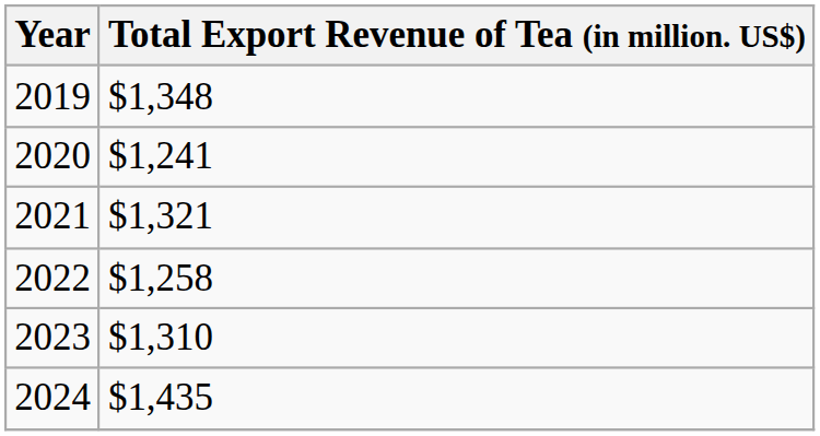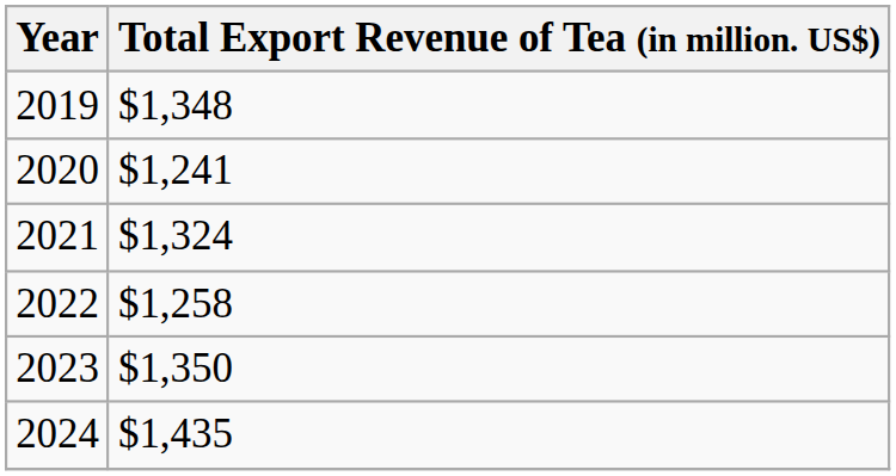 <table class="wikitable sortable static-row-numbers static-row-header-text">
 <tr>
 <th>Year</th>
 <th>Total Export Revenue of Tea <small>(in million. US$)</small> </th>
 </tr>
 <tr>
 <td>2019</td>
 <td>$1,348</td>
 </tr>
 <tr>
 <td>2020</td>
 <td>$1,241</td>
 </tr>
 <tr>
 <td>2021</td>
-<td>$1,321</td>
+<td>$1,324</td>
 </tr>
 <tr>
 <td>2022</td>
 <td>$1,258</td>
 </tr>
 <tr>
 <td>2023</td>
-<td>$1,310</td>
+<td>$1,350</td>
 </tr>
 <tr>
 <td>2024</td>
 <td>$1,435</td>
 </tr>
 <tr>
 </tr>
 </table>
